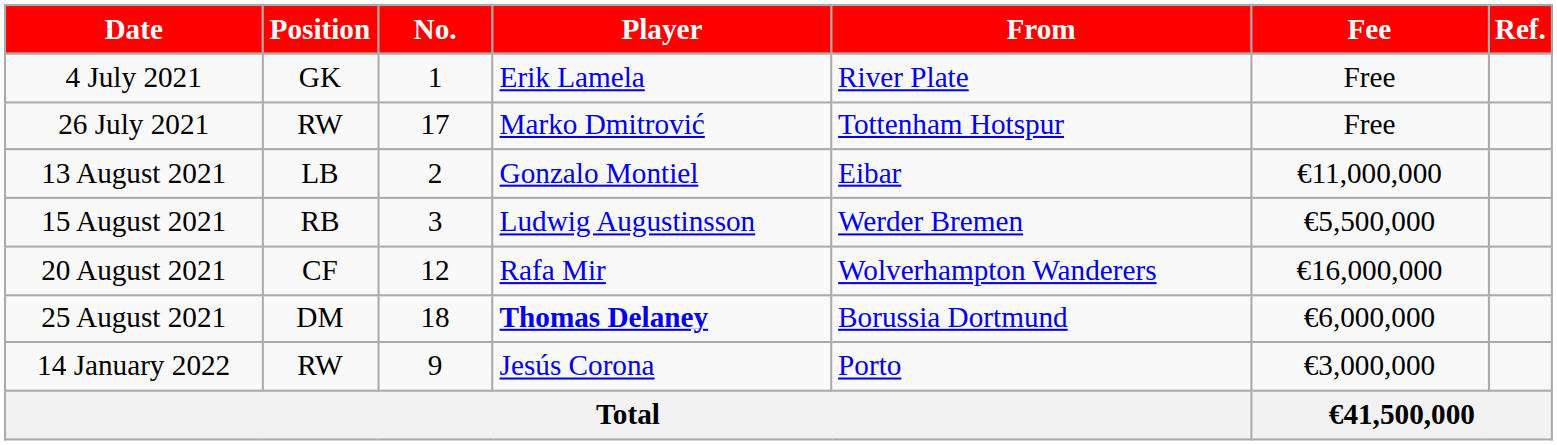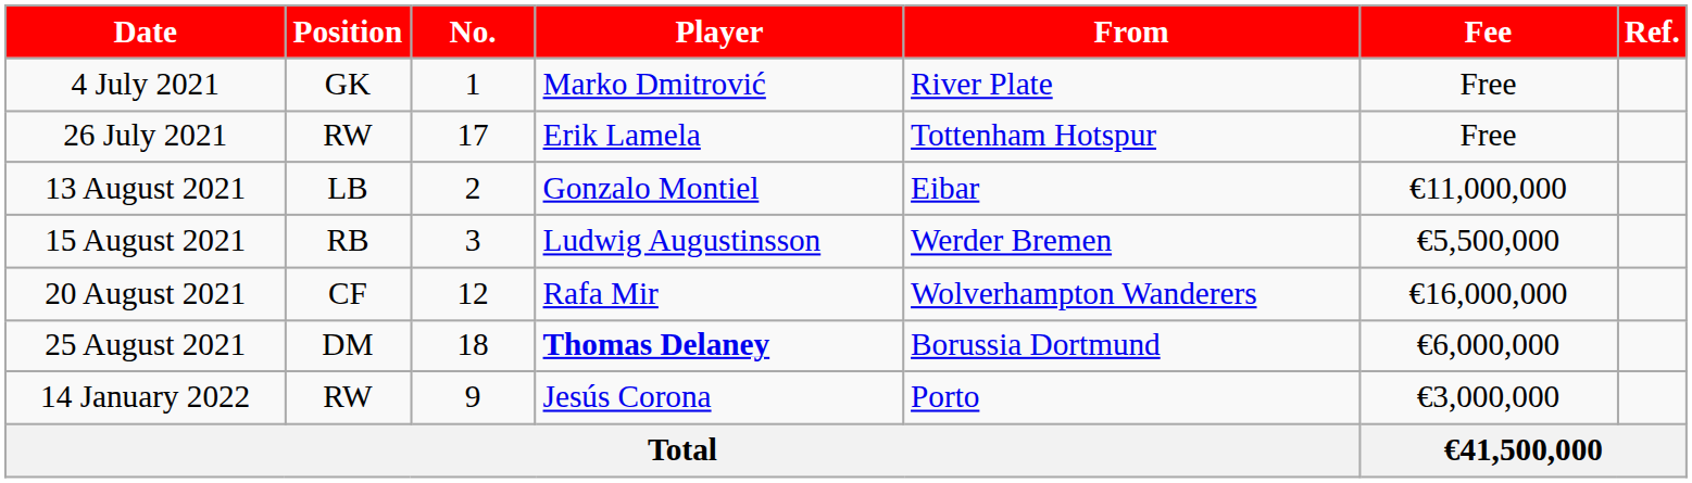 <table class="wikitable" style="text-align:center; font-size:90%; ">
 <tr>
 <th style="background:#FF0000; color:white; width:120px;">Date</th>
 <th style="background:#FF0000; color:white; width:50px;">Position</th>
 <th style="background:#FF0000; color:white; width:50px;">No.</th>
 <th style="background:#FF0000; color:white; width:160px;">Player</th>
 <th style="background:#FF0000; color:white; width:200px;">From</th>
 <th style="background:#FF0000; color:white; width:110px;">Fee</th>
 <th style="background:#FF0000; color:white; width:25px;">Ref.</th>
 </tr>
 <tr>
 <td>4 July 2021</td>
 <td style="text-align:center;">GK</td>
 <td style="text-align:center;">1</td>
-<td style="text-align:left;"> <a href='#'>Erik Lamela</a></td>
+<td style="text-align:left;"> <a href='#'>Marko Dmitrović</a></td>
 <td style="text-align:left;"> <a href='#'>River Plate</a></td>
 <td>Free</td>
 <td></td>
 </tr>
 <tr>
 <td>26 July 2021</td>
 <td style="text-align:center;">RW</td>
 <td style="text-align:center;">17</td>
-<td style="text-align:left;"> <a href='#'>Marko Dmitrović</a></td>
+<td style="text-align:left;"> <a href='#'>Erik Lamela</a></td>
 <td style="text-align:left;"> <a href='#'>Tottenham Hotspur</a></td>
 <td>Free</td>
 <td></td>
 </tr>
 <tr>
 <td>13 August 2021</td>
 <td style="text-align:center;">LB</td>
 <td style="text-align:center;">2</td>
 <td style="text-align:left;"> <a href='#'>Gonzalo Montiel</a></td>
 <td style="text-align:left;"> <a href='#'>Eibar</a></td>
 <td>€11,000,000</td>
 <td></td>
 </tr>
 <tr>
 <td>15 August 2021</td>
 <td style="text-align:center;">RB</td>
 <td style="text-align:center;">3</td>
 <td style="text-align:left;"> <a href='#'>Ludwig Augustinsson</a></td>
 <td style="text-align:left;"> <a href='#'>Werder Bremen</a></td>
 <td>€5,500,000</td>
 <td></td>
 </tr>
 <tr>
 <td>20 August 2021</td>
 <td style="text-align:center;">CF</td>
 <td style="text-align:center;">12</td>
 <td style="text-align:left;"> <a href='#'>Rafa Mir</a></td>
 <td style="text-align:left;"> <a href='#'>Wolverhampton Wanderers</a></td>
 <td>€16,000,000</td>
 <td></td>
 </tr>
 <tr>
 <td>25 August 2021</td>
 <td style="text-align:center;">DM</td>
 <td style="text-align:center;">18</td>
 <td style="text-align:left;"><strong> <a href='#'>Thomas Delaney</a></strong></td>
 <td style="text-align:left;"> <a href='#'>Borussia Dortmund</a></td>
 <td>€6,000,000</td>
 <td></td>
 </tr>
 <tr>
 <td>14 January 2022</td>
 <td style="text-align:center;">RW</td>
 <td style="text-align:center;">9</td>
 <td style="text-align:left;"> <a href='#'>Jesús Corona</a></td>
 <td style="text-align:left;"> <a href='#'>Porto</a></td>
 <td>€3,000,000</td>
 <td></td>
 </tr>
 <tr>
 <th colspan="5">Total</th>
 <th colspan="2">€41,500,000</th>
 </tr>
 </table>
